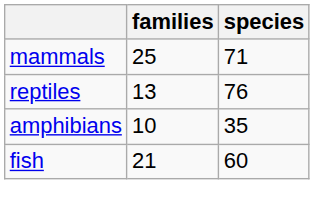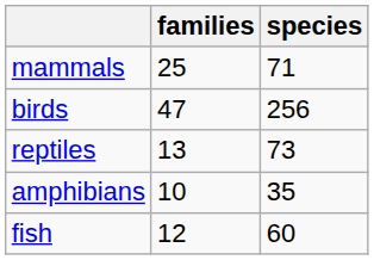 <table class="wikitable">
 <tr>
 <th></th>
 <th>families</th>
 <th>species</th>
 </tr>
 <tr>
 <td><a href='#'>mammals</a></td>
 <td>25</td>
 <td>71</td>
 </tr>
 <tr>
+<td><a href='#'>birds</a></td>
+<td>47</td>
+<td>256</td>
+</tr>
+<tr>
 <td><a href='#'>reptiles</a></td>
 <td>13</td>
-<td>76</td>
+<td>73</td>
 </tr>
 <tr>
 <td><a href='#'>amphibians</a></td>
 <td>10</td>
 <td>35</td>
 </tr>
 <tr>
 <td><a href='#'>fish</a></td>
-<td>21</td>
+<td>12</td>
 <td>60</td>
 </tr>
 </table>
